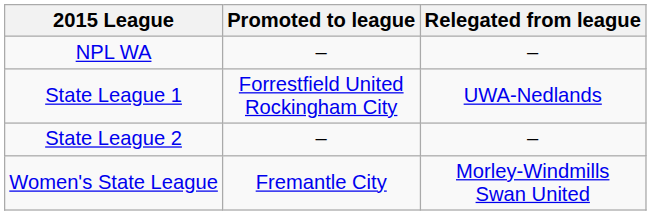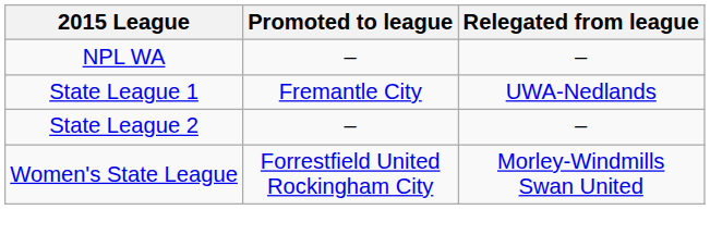 <table class="wikitable" style="text-align:center">
 <tr>
 <th>2015 League</th>
 <th>Promoted to league</th>
 <th>Relegated from league</th>
 </tr>
 <tr>
 <td><a href='#'>NPL WA</a></td>
 <td>–</td>
 <td>–</td>
 </tr>
 <tr>
 <td><a href='#'>State League 1</a></td>
-<td><a href='#'>Forrestfield United</a><br><a href='#'>Rockingham City</a></td>
+<td><a href='#'>Fremantle City</a></td>
 <td><a href='#'>UWA-Nedlands</a></td>
 </tr>
 <tr>
 <td><a href='#'>State League 2</a></td>
 <td>–</td>
 <td>–</td>
 </tr>
 <tr>
 <td><a href='#'>Women's State League</a></td>
-<td><a href='#'>Fremantle City</a></td>
+<td><a href='#'>Forrestfield United</a><br><a href='#'>Rockingham City</a></td>
 <td><a href='#'>Morley-Windmills</a><br><a href='#'>Swan United</a></td>
 </tr>
 </table>
